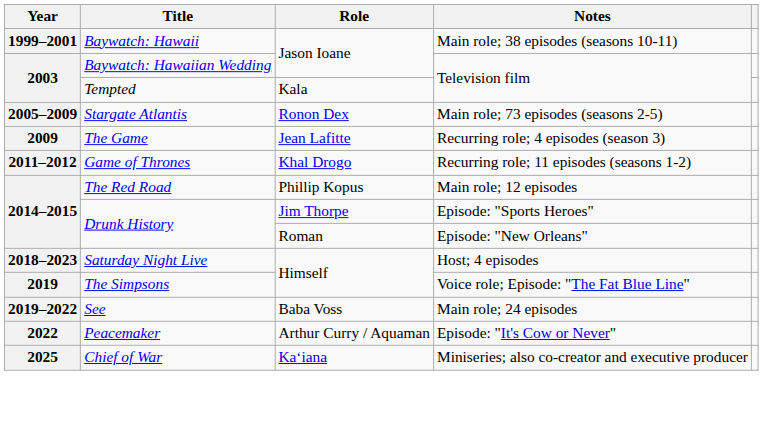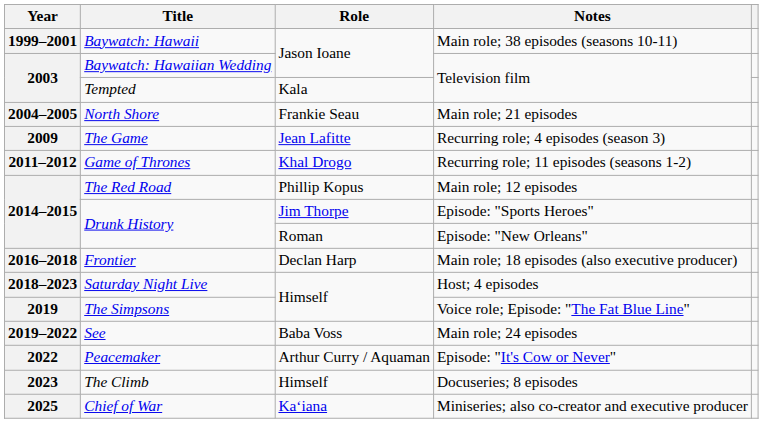 <table class="wikitable plainrowheaders sortable">
 <tr>
 <th scope="col">Year</th>
 <th scope="col">Title</th>
 <th scope="col">Role</th>
 <th scope="col" class="unsortable">Notes</th>
 <th scope="col" class="unsortable"></th>
 </tr>
 <tr>
 <th scope="row">1999–2001</th>
 <td><em><a href='#'>Baywatch: Hawaii</a></em></td>
 <td rowspan=2>Jason Ioane</td>
 <td>Main role; 38 episodes (seasons 10-11)</td>
 <td style="text-align:center;"></td>
 </tr>
 <tr>
 <th scope="row" rowspan="2">2003</th>
 <td><em><a href='#'>Baywatch: Hawaiian Wedding</a></em></td>
 <td rowspan=2>Television film</td>
 <td style="text-align:center;"></td>
 </tr>
 <tr>
 <td><em>Tempted</em></td>
 <td>Kala</td>
 <td style="text-align:center;"></td>
 </tr>
 <tr>
-<th scope="row">2005–2009</th>
-<td><em><a href='#'>Stargate Atlantis</a></em></td>
-<td><a href='#'>Ronon Dex</a></td>
-<td>Main role; 73 episodes (seasons 2-5)</td>
+<th scope="row">2004–2005</th>
+<td><em><a href='#'>North Shore</a></em></td>
+<td>Frankie Seau</td>
+<td>Main role; 21 episodes</td>
 <td style="text-align:center;"></td>
 </tr>
 <tr>
 <th scope="row">2009</th>
 <td><em><a href='#'>The Game</a></em></td>
 <td><a href='#'>Jean Lafitte</a></td>
 <td>Recurring role; 4 episodes (season 3)</td>
 <td style="text-align:center;"></td>
 </tr>
 <tr>
 <th scope="row">2011–2012</th>
 <td><em><a href='#'>Game of Thrones</a></em></td>
 <td><a href='#'>Khal Drogo</a></td>
 <td>Recurring role; 11 episodes (seasons 1-2)</td>
 <td style="text-align:center;"></td>
 </tr>
 <tr>
 <th scope="row" rowspan="3">2014–2015</th>
 <td><em><a href='#'>The Red Road</a></em></td>
 <td>Phillip Kopus</td>
 <td>Main role; 12 episodes</td>
 <td style="text-align:center;"></td>
 </tr>
 <tr>
 <td rowspan="2"><em><a href='#'>Drunk History</a></em></td>
 <td><a href='#'>Jim Thorpe</a></td>
 <td>Episode: "Sports Heroes"</td>
 <td style="text-align:center;"></td>
 </tr>
 <tr>
 <td>Roman</td>
 <td>Episode: "New Orleans"</td>
 <td style="text-align:center;"></td>
 </tr>
 <tr>
+<th scope="row">2016–2018</th>
+<td><em><a href='#'>Frontier</a></em></td>
+<td>Declan Harp</td>
+<td>Main role; 18 episodes (also executive producer)</td>
+<td style="text-align:center;"></td>
+</tr>
+<tr>
 <th scope="row">2018–2023</th>
 <td><em><a href='#'>Saturday Night Live</a></em></td>
 <td rowspan="2">Himself</td>
 <td>Host; 4 episodes</td>
 <td style="text-align:center;"></td>
 </tr>
 <tr>
 <th scope="row">2019</th>
 <td><em><a href='#'>The Simpsons</a></em></td>
 <td>Voice role; Episode: "<a href='#'>The Fat Blue Line</a>"</td>
 <td></td>
 </tr>
 <tr>
 <th scope="row">2019–2022</th>
 <td><em><a href='#'>See</a></em></td>
 <td>Baba Voss</td>
 <td>Main role; 24 episodes</td>
 <td style="text-align: center;"></td>
 </tr>
 <tr>
 <th scope="row">2022</th>
 <td><em><a href='#'>Peacemaker</a></em></td>
 <td>Arthur Curry / Aquaman</td>
 <td>Episode: "<a href='#'>It's Cow or Never</a>"</td>
 <td></td>
 </tr>
 <tr>
+<th scope="row">2023</th>
+<td><em>The Climb</em></td>
+<td>Himself</td>
+<td>Docuseries; 8 episodes</td>
+<td></td>
+</tr>
+<tr>
 <th scope="row">2025</th>
 <td><em><a href='#'>Chief of War</a></em></td>
 <td><a href='#'>Kaʻiana</a></td>
 <td>Miniseries; also co-creator and executive producer</td>
 <td style="text-align:center;"></td>
 </tr>
 </table>
